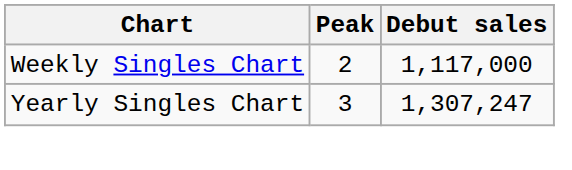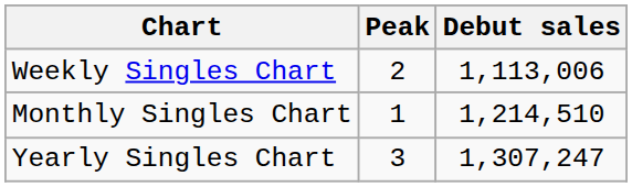 <table class="wikitable">
 <tr>
 <th style="text-align:center;">Chart</th>
 <th style="text-align:center;">Peak</th>
 <th style="text-align:center;">Debut sales</th>
 </tr>
 <tr>
 <td align="left">Weekly <a href='#'>Singles Chart</a></td>
 <td style="text-align:center;">2</td>
-<td style="text-align:center;">1,117,000</td>
+<td style="text-align:center;">1,113,006</td>
+</tr>
+<tr>
+<td align="left">Monthly Singles Chart</td>
+<td style="text-align:center;">1</td>
+<td style="text-align:center;">1,214,510</td>
 </tr>
 <tr>
 <td align="left">Yearly Singles Chart</td>
 <td style="text-align:center;">3</td>
 <td style="text-align:center;">1,307,247</td>
 </tr>
 </table>
